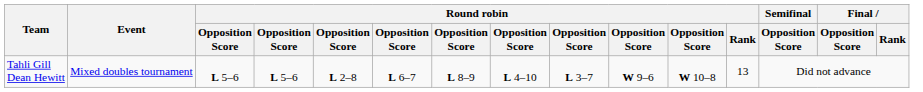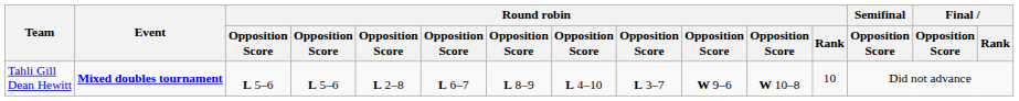 <table class=wikitable style=font-size:90%;text-align:center>
 <tr>
 <th rowspan=2>Team</th>
 <th rowspan=2>Event</th>
 <th colspan=10>Round robin</th>
 <th>Semifinal</th>
 <th colspan=2>Final / </th>
 </tr>
 <tr>
 <th>Opposition<br>Score</th>
 <th>Opposition<br>Score</th>
 <th>Opposition<br>Score</th>
 <th>Opposition<br>Score</th>
 <th>Opposition<br>Score</th>
 <th>Opposition<br>Score</th>
 <th>Opposition<br>Score</th>
 <th>Opposition<br>Score</th>
 <th>Opposition<br>Score</th>
 <th>Rank</th>
 <th>Opposition<br>Score</th>
 <th>Opposition<br>Score</th>
 <th>Rank</th>
 </tr>
 <tr>
 <td align=left><a href='#'>Tahli Gill</a><br><a href='#'>Dean Hewitt</a></td>
-<td align=left><a href='#'>Mixed doubles tournament</a></td>
+<td align=left><strong><a href='#'>Mixed doubles tournament</a></strong></td>
 <td><br><strong>L</strong> 5–6</td>
 <td><br><strong>L</strong> 5–6</td>
 <td><br><strong>L</strong> 2–8</td>
 <td><br><strong>L</strong> 6–7</td>
 <td><br><strong>L</strong> 8–9</td>
 <td><br><strong>L</strong> 4–10</td>
 <td><br><strong>L</strong> 3–7</td>
 <td><br><strong>W</strong> 9–6</td>
 <td><br><strong>W</strong> 10–8</td>
-<td>13</td>
+<td>10</td>
 <td colspan=3>Did not advance</td>
 </tr>
 </table>
